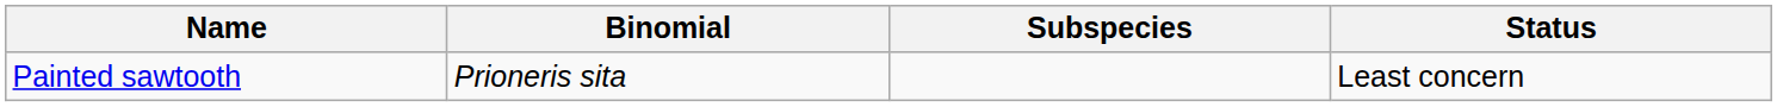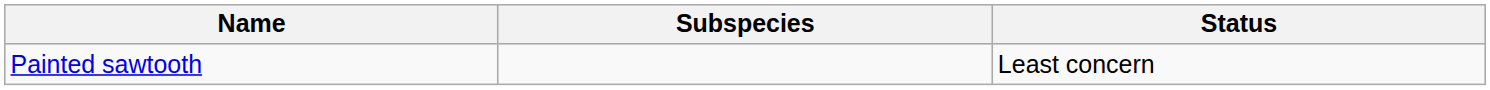 <table width=60% class="wikitable">
 <tr>
 <th width=20%>Name</th>
-<th width=20%>Binomial</th>
 <th width=20%>Subspecies</th>
 <th width=20%>Status</th>
 </tr>
 <tr>
 <td><a href='#'>Painted sawtooth</a><br></td>
-<td><em>Prioneris sita</em></td>
 <td></td>
 <td>Least concern</td>
 </tr>
 </table>
